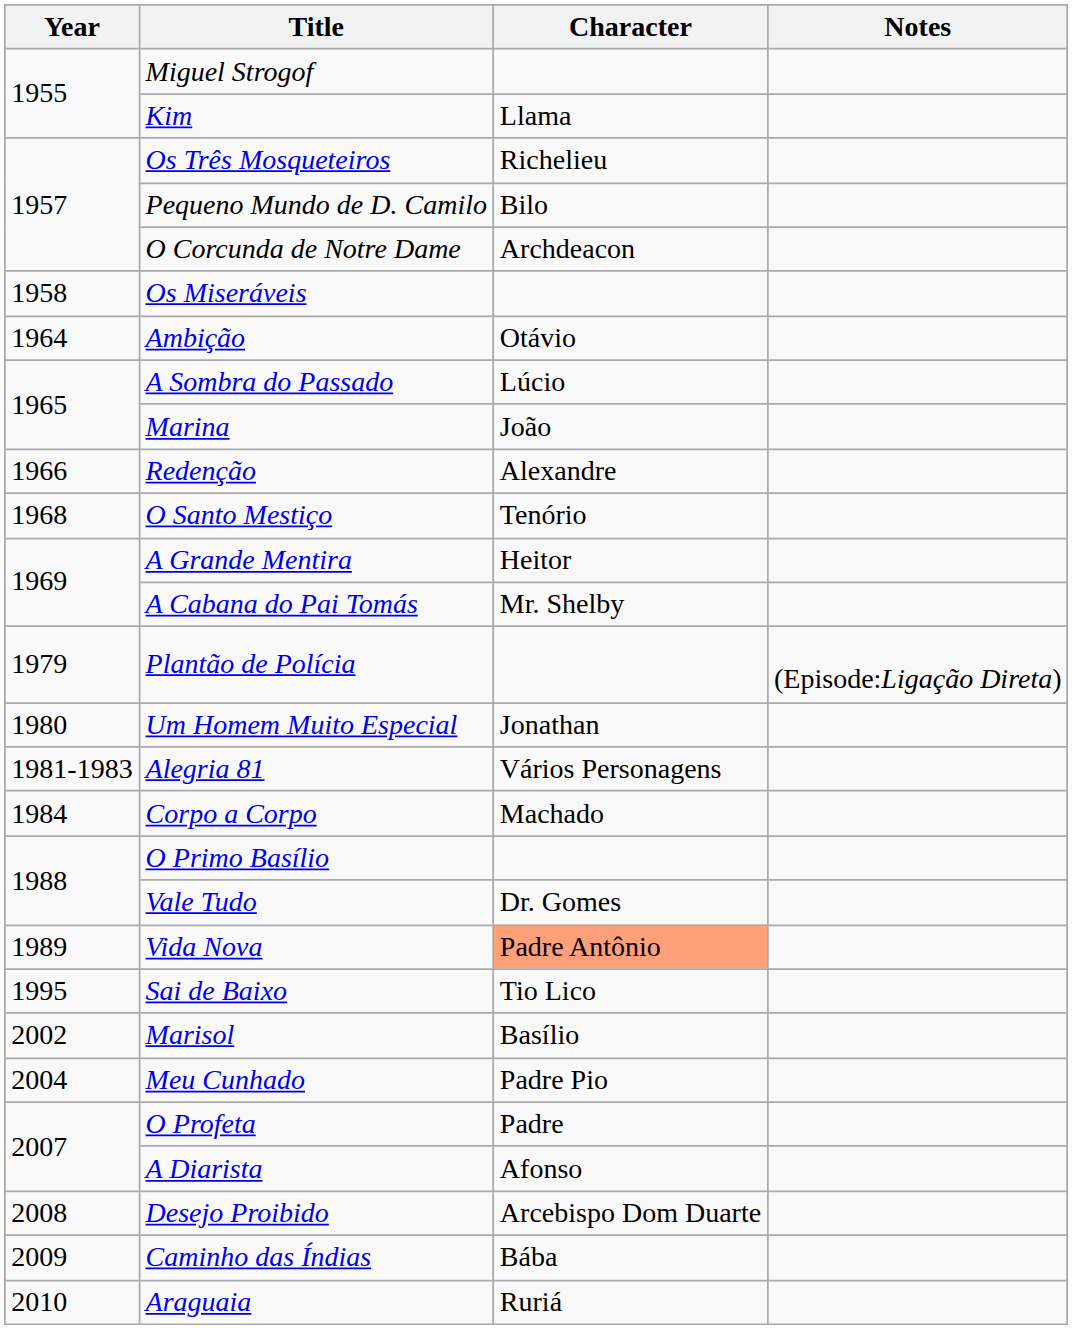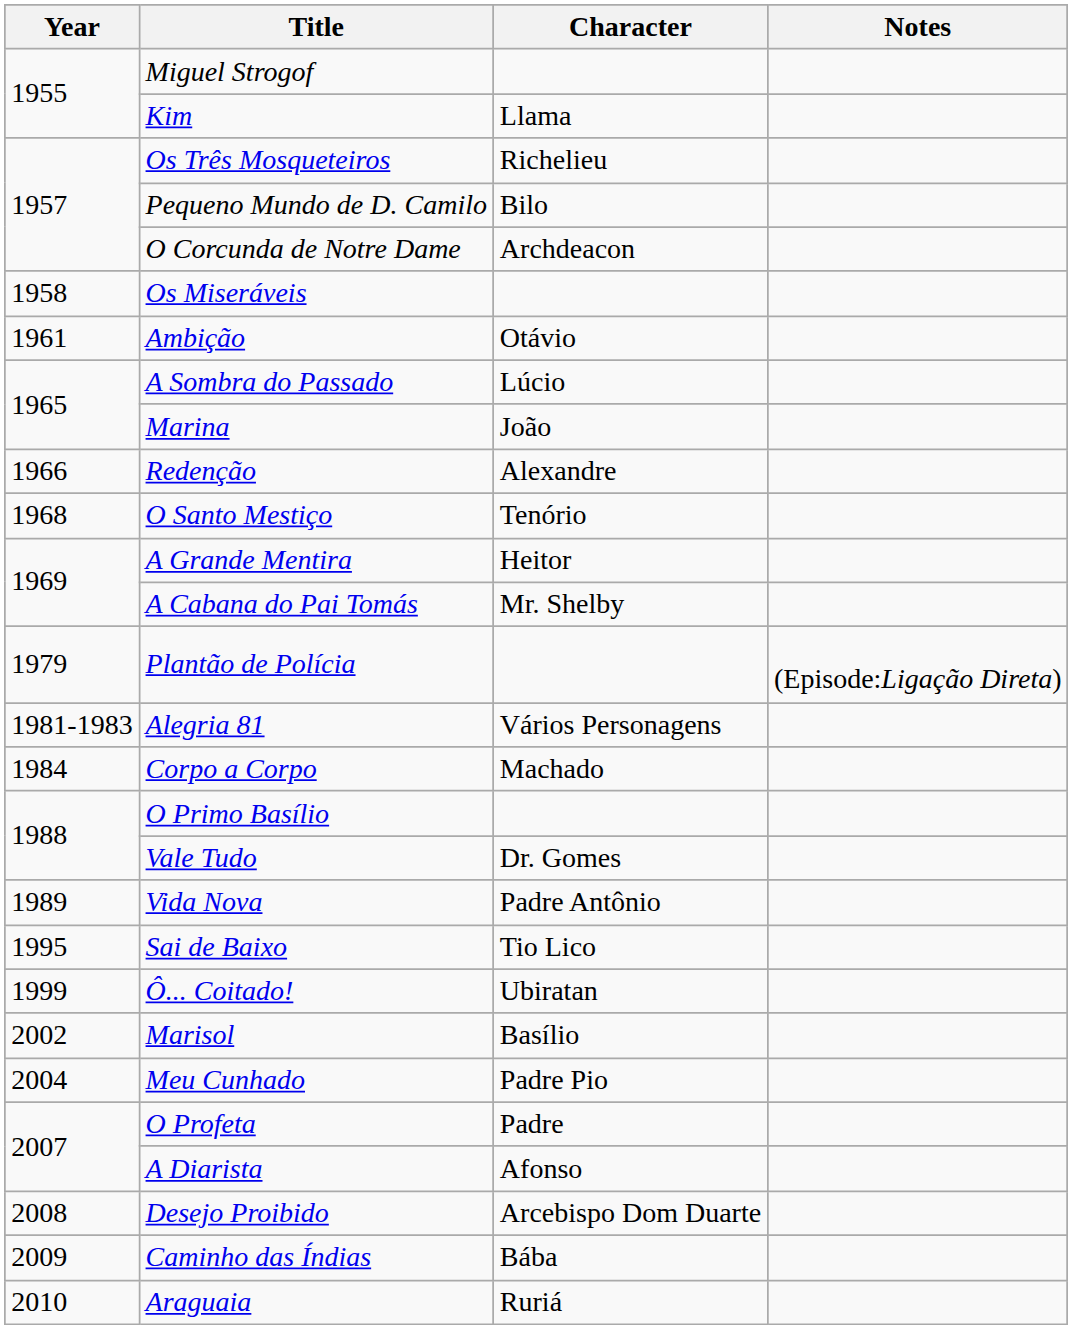 <table class="wikitable">
 <tr>
 <th>Year</th>
 <th>Title</th>
 <th>Character</th>
 <th>Notes</th>
 </tr>
 <tr>
 <td rowspan="2">1955</td>
 <td><em>Miguel Strogof</em></td>
 <td></td>
 <td></td>
 </tr>
 <tr>
 <td><em><a href='#'>Kim</a></em></td>
 <td>Llama</td>
 <td></td>
 </tr>
 <tr>
 <td rowspan=3>1957</td>
 <td><em><a href='#'>Os Três Mosqueteiros</a></em></td>
 <td>Richelieu</td>
 <td></td>
 </tr>
 <tr>
 <td><em>Pequeno Mundo de D. Camilo</em></td>
 <td>Bilo</td>
 <td></td>
 </tr>
 <tr>
 <td><em>O Corcunda de Notre Dame</em></td>
 <td>Archdeacon</td>
 <td></td>
 </tr>
 <tr>
 <td>1958</td>
 <td><em><a href='#'>Os Miseráveis</a></em></td>
 <td></td>
 <td></td>
 </tr>
 <tr>
-<td>1964</td>
+<td>1961</td>
 <td><em><a href='#'>Ambição</a></em></td>
 <td>Otávio</td>
 <td></td>
 </tr>
 <tr>
 <td rowspan="2">1965</td>
 <td><em><a href='#'>A Sombra do Passado</a></em></td>
 <td>Lúcio</td>
 <td></td>
 </tr>
 <tr>
 <td><em><a href='#'>Marina</a></em></td>
 <td>João</td>
 <td></td>
 </tr>
 <tr>
 <td>1966</td>
 <td><em><a href='#'>Redenção</a></em></td>
 <td>Alexandre</td>
 <td></td>
 </tr>
 <tr>
 <td>1968</td>
 <td><em><a href='#'>O Santo Mestiço</a></em></td>
 <td>Tenório</td>
 <td></td>
 </tr>
 <tr>
 <td rowspan="2">1969</td>
 <td><em><a href='#'>A Grande Mentira</a></em></td>
 <td>Heitor</td>
 <td></td>
 </tr>
 <tr>
 <td><em><a href='#'>A Cabana do Pai Tomás</a></em></td>
 <td>Mr. Shelby</td>
 <td></td>
 </tr>
 <tr>
 <td>1979</td>
 <td><em><a href='#'>Plantão de Polícia</a></em></td>
 <td></td>
 <td><br>(Episode:<em>Ligação Direta</em>)<br></td>
 </tr>
 <tr>
-<td>1980</td>
-<td><em><a href='#'>Um Homem Muito Especial</a></em></td>
-<td>Jonathan</td>
-<td></td>
-</tr>
-<tr>
 <td>1981-1983</td>
 <td><em><a href='#'>Alegria 81</a></em></td>
 <td>Vários Personagens</td>
 <td></td>
 </tr>
 <tr>
 <td>1984</td>
 <td><em><a href='#'>Corpo a Corpo</a></em></td>
 <td>Machado</td>
 <td></td>
 </tr>
 <tr>
 <td rowspan="2">1988</td>
 <td><a href='#'><em>O Primo Basílio</em></a></td>
 <td></td>
 <td></td>
 </tr>
 <tr>
 <td><em><a href='#'>Vale Tudo</a></em></td>
 <td>Dr. Gomes</td>
 <td></td>
 </tr>
 <tr>
 <td>1989</td>
 <td><em><a href='#'>Vida Nova</a></em></td>
-<td style="background: lightsalmon;">Padre Antônio</td>
+<td>Padre Antônio</td>
 <td></td>
 </tr>
 <tr>
 <td>1995</td>
 <td><em><a href='#'>Sai de Baixo</a></em></td>
 <td>Tio Lico</td>
+<td></td>
+</tr>
+<tr>
+<td>1999</td>
+<td><em><a href='#'>Ô... Coitado!</a></em></td>
+<td>Ubiratan</td>
 <td></td>
 </tr>
 <tr>
 <td>2002</td>
 <td><a href='#'><em>Marisol</em></a></td>
 <td>Basílio</td>
 <td></td>
 </tr>
 <tr>
 <td>2004</td>
 <td><em><a href='#'>Meu Cunhado</a></em></td>
 <td>Padre Pio</td>
 <td></td>
 </tr>
 <tr>
 <td rowspan=2>2007</td>
 <td><a href='#'><em>O Profeta</em></a></td>
 <td>Padre</td>
 <td></td>
 </tr>
 <tr>
 <td><em><a href='#'>A Diarista</a></em></td>
 <td>Afonso</td>
 <td></td>
 </tr>
 <tr>
 <td>2008</td>
 <td><em><a href='#'>Desejo Proibido</a></em></td>
 <td>Arcebispo Dom Duarte</td>
 <td></td>
 </tr>
 <tr>
 <td>2009</td>
 <td><em><a href='#'>Caminho das Índias</a></em></td>
 <td>Bába</td>
 <td></td>
 </tr>
 <tr>
 <td>2010</td>
 <td><a href='#'><em>Araguaia</em></a></td>
 <td>Ruriá</td>
 <td></td>
 </tr>
 </table>
